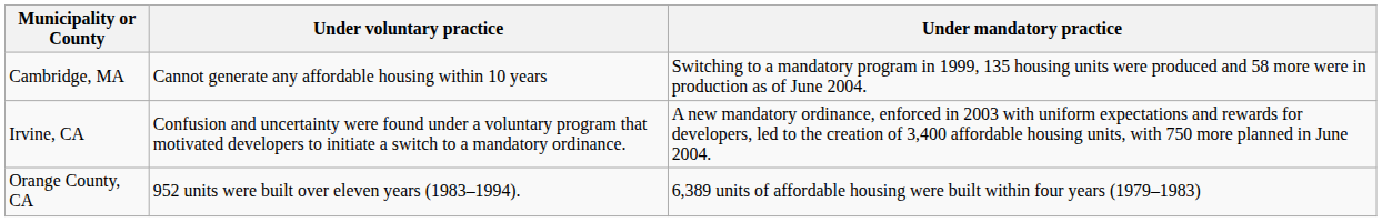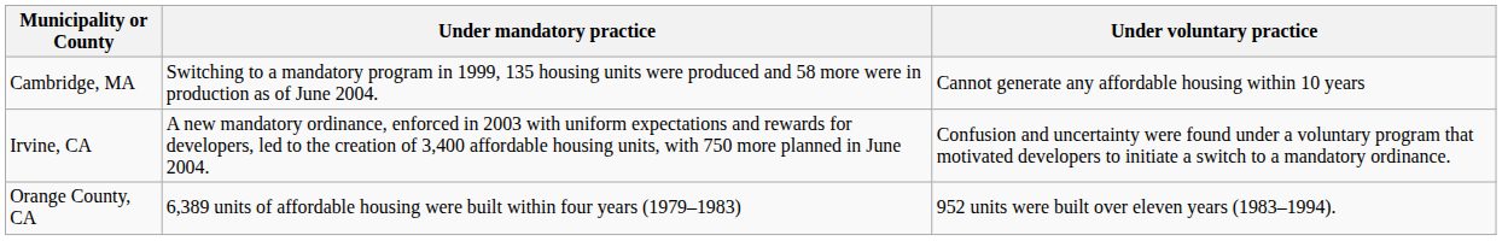 <table class="wikitable">
 <tr>
 <th>Municipality or County</th>
+<th>Under mandatory practice</th>
 <th>Under voluntary practice</th>
-<th>Under mandatory practice</th>
 </tr>
 <tr>
 <td>Cambridge, MA</td>
+<td>Switching to a mandatory program in 1999, 135 housing units were produced and 58 more were in production as of June 2004.</td>
 <td>Cannot generate any affordable housing within 10 years</td>
-<td>Switching to a mandatory program in 1999, 135 housing units were produced and 58 more were in production as of June 2004.</td>
 </tr>
 <tr>
 <td>Irvine, CA</td>
+<td>A new mandatory ordinance, enforced in 2003 with uniform expectations and rewards for developers, led to the creation of 3,400 affordable housing units, with 750 more planned in June 2004.</td>
 <td>Confusion and uncertainty were found under a voluntary program that motivated developers to initiate a switch to a mandatory ordinance.</td>
-<td>A new mandatory ordinance, enforced in 2003 with uniform expectations and rewards for developers, led to the creation of 3,400 affordable housing units, with 750 more planned in June 2004.</td>
 </tr>
 <tr>
 <td>Orange County, CA</td>
+<td>6,389 units of affordable housing were built within four years (1979–1983)</td>
 <td>952 units were built over eleven years (1983–1994).</td>
-<td>6,389 units of affordable housing were built within four years (1979–1983)</td>
 </tr>
 </table>
